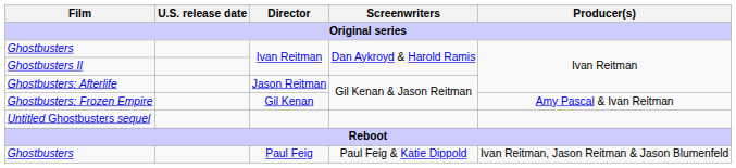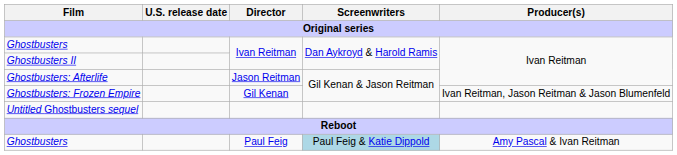 <table class="wikitable plainrowheaders" style="text-align:center;">
 <tr>
 <th>Film</th>
 <th>U.S. release date</th>
 <th>Director</th>
 <th>Screenwriters</th>
 <th>Producer(s)</th>
 </tr>
 <tr>
 <th colspan="5" style="width:10px; background-color:#ccccff;">Original series</th>
 </tr>
 <tr>
 <td style="text-align:left"><em><a href='#'>Ghostbusters</a></em></td>
 <td style="text-align:left"></td>
 <td rowspan="2"><a href='#'>Ivan Reitman</a></td>
 <td rowspan="2"><a href='#'>Dan Aykroyd</a> & <a href='#'>Harold Ramis</a></td>
 <td rowspan="3">Ivan Reitman</td>
 </tr>
 <tr>
 <td style="text-align:left"><em><a href='#'>Ghostbusters II</a></em></td>
 <td style="text-align:left"></td>
 </tr>
 <tr>
 <td style="text-align:left"><em><a href='#'>Ghostbusters: Afterlife</a></em></td>
 <td style="text-align:left"></td>
 <td><a href='#'>Jason Reitman</a></td>
 <td rowspan="2">Gil Kenan & Jason Reitman</td>
 </tr>
 <tr>
 <td style="text-align:left"><em><a href='#'>Ghostbusters: Frozen Empire</a></em></td>
 <td style="text-align:left"></td>
 <td><a href='#'>Gil Kenan</a></td>
-<td><a href='#'>Amy Pascal</a> & Ivan Reitman</td>
+<td>Ivan Reitman, Jason Reitman & Jason Blumenfeld</td>
 </tr>
 <tr>
 <td style="text-align:left"><em><a href='#'>Untitled </em>Ghostbusters<em> sequel</a></em></td>
 <td></td>
 <td></td>
 <td></td>
 <td></td>
 </tr>
 <tr>
 <th colspan="5" style="width:10px; background-color:#ccccff;">Reboot</th>
 </tr>
 <tr>
 <td style="text-align:left"><em><a href='#'>Ghostbusters</a></em></td>
 <td style="text-align:left"></td>
 <td><a href='#'>Paul Feig</a></td>
-<td>Paul Feig & <a href='#'>Katie Dippold</a></td>
-<td>Ivan Reitman, Jason Reitman & Jason Blumenfeld</td>
+<td style="background: lightblue;">Paul Feig & <a href='#'>Katie Dippold</a></td>
+<td><a href='#'>Amy Pascal</a> & Ivan Reitman</td>
 </tr>
 </table>
